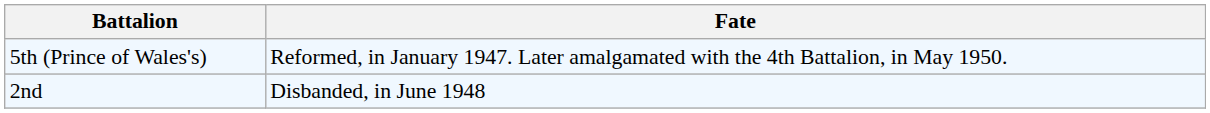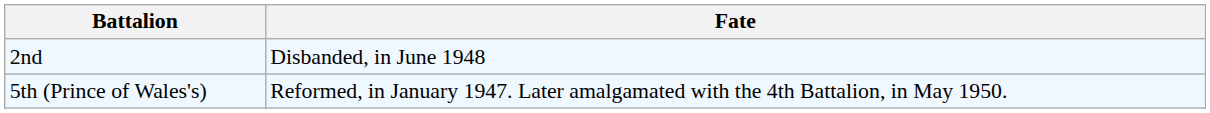 <table class="wikitable" style="width:100%;">
 <tr>
 <th>Battalion</th>
 <th>Fate</th>
 </tr>
 <tr style="background:#f0f8ff;">
+<td>2nd</td>
+<td>Disbanded, in June 1948</td>
+</tr>
+<tr style="background:#f0f8ff;">
 <td>5th (Prince of Wales's)</td>
 <td>Reformed, in January 1947. Later amalgamated with the 4th Battalion, in May 1950.</td>
 </tr>
-<tr style="background:#f0f8ff;">
-<td>2nd</td>
-<td>Disbanded, in June 1948</td>
-</tr>
 </table>
